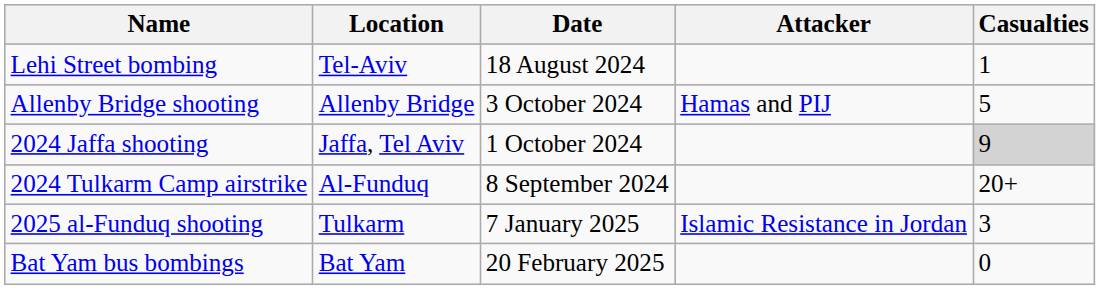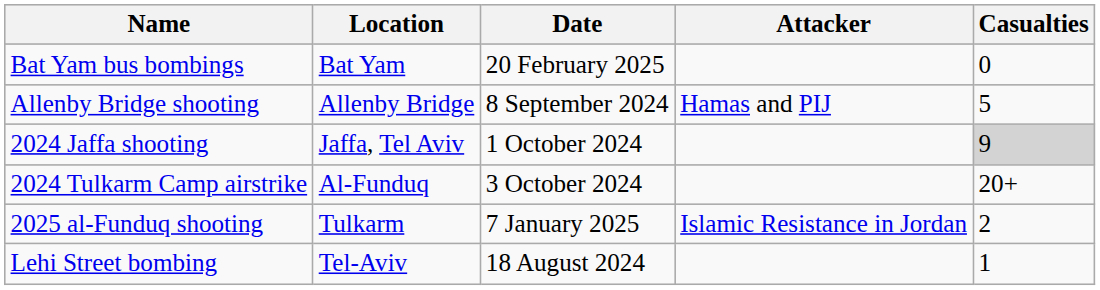 <table class="wikitable sortable">
 <tr>
 <th>Name</th>
 <th>Location</th>
 <th>Date</th>
 <th>Attacker</th>
 <th>Casualties</th>
 </tr>
 <tr>
-<td><a href='#'>Lehi Street bombing</a></td>
-<td> <a href='#'>Tel-Aviv</a></td>
-<td>18 August 2024</td>
+<td><a href='#'>Bat Yam bus bombings</a></td>
+<td> <a href='#'>Bat Yam</a></td>
+<td>20 February 2025</td>
 <td></td>
-<td>1</td>
+<td>0</td>
 </tr>
 <tr>
 <td><a href='#'>Allenby Bridge shooting</a></td>
 <td>  <a href='#'>Allenby Bridge</a></td>
-<td>3 October 2024</td>
+<td>8 September 2024</td>
 <td>  <a href='#'>Hamas</a> and <a href='#'>PIJ</a></td>
 <td>5 </td>
 </tr>
 <tr>
 <td><a href='#'>2024 Jaffa shooting</a></td>
 <td> <a href='#'>Jaffa</a>, <a href='#'>Tel Aviv</a></td>
 <td>1 October 2024</td>
 <td></td>
 <td style="background: lightgrey;">9</td>
 </tr>
 <tr>
 <td><a href='#'>2024 Tulkarm Camp airstrike</a></td>
 <td> <a href='#'>Al-Funduq</a></td>
-<td>8 September 2024</td>
+<td>3 October 2024</td>
 <td></td>
 <td>20+</td>
 </tr>
 <tr>
 <td><a href='#'>2025 al-Funduq shooting</a></td>
 <td> <a href='#'>Tulkarm</a></td>
 <td>7 January 2025</td>
 <td> <a href='#'>Islamic Resistance in Jordan</a></td>
-<td>3</td>
+<td>2</td>
 </tr>
 <tr>
-<td><a href='#'>Bat Yam bus bombings</a></td>
-<td> <a href='#'>Bat Yam</a></td>
-<td>20 February 2025</td>
+<td><a href='#'>Lehi Street bombing</a></td>
+<td> <a href='#'>Tel-Aviv</a></td>
+<td>18 August 2024</td>
 <td></td>
-<td>0</td>
+<td>1</td>
 </tr>
 </table>
